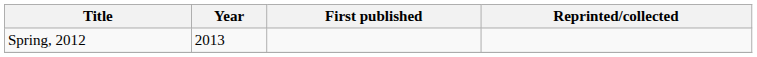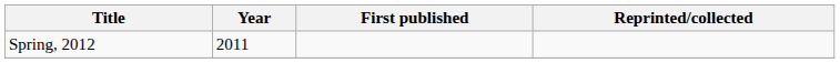 <table class='wikitable sortable' width='90%'>
 <tr>
 <th width=25%>Title</th>
 <th>Year</th>
 <th>First published</th>
 <th>Reprinted/collected</th>
 </tr>
 <tr>
 <td>Spring, 2012</td>
-<td>2013</td>
+<td>2011</td>
 <td></td>
 <td></td>
 </tr>
 <tr>
 </tr>
 </table>
